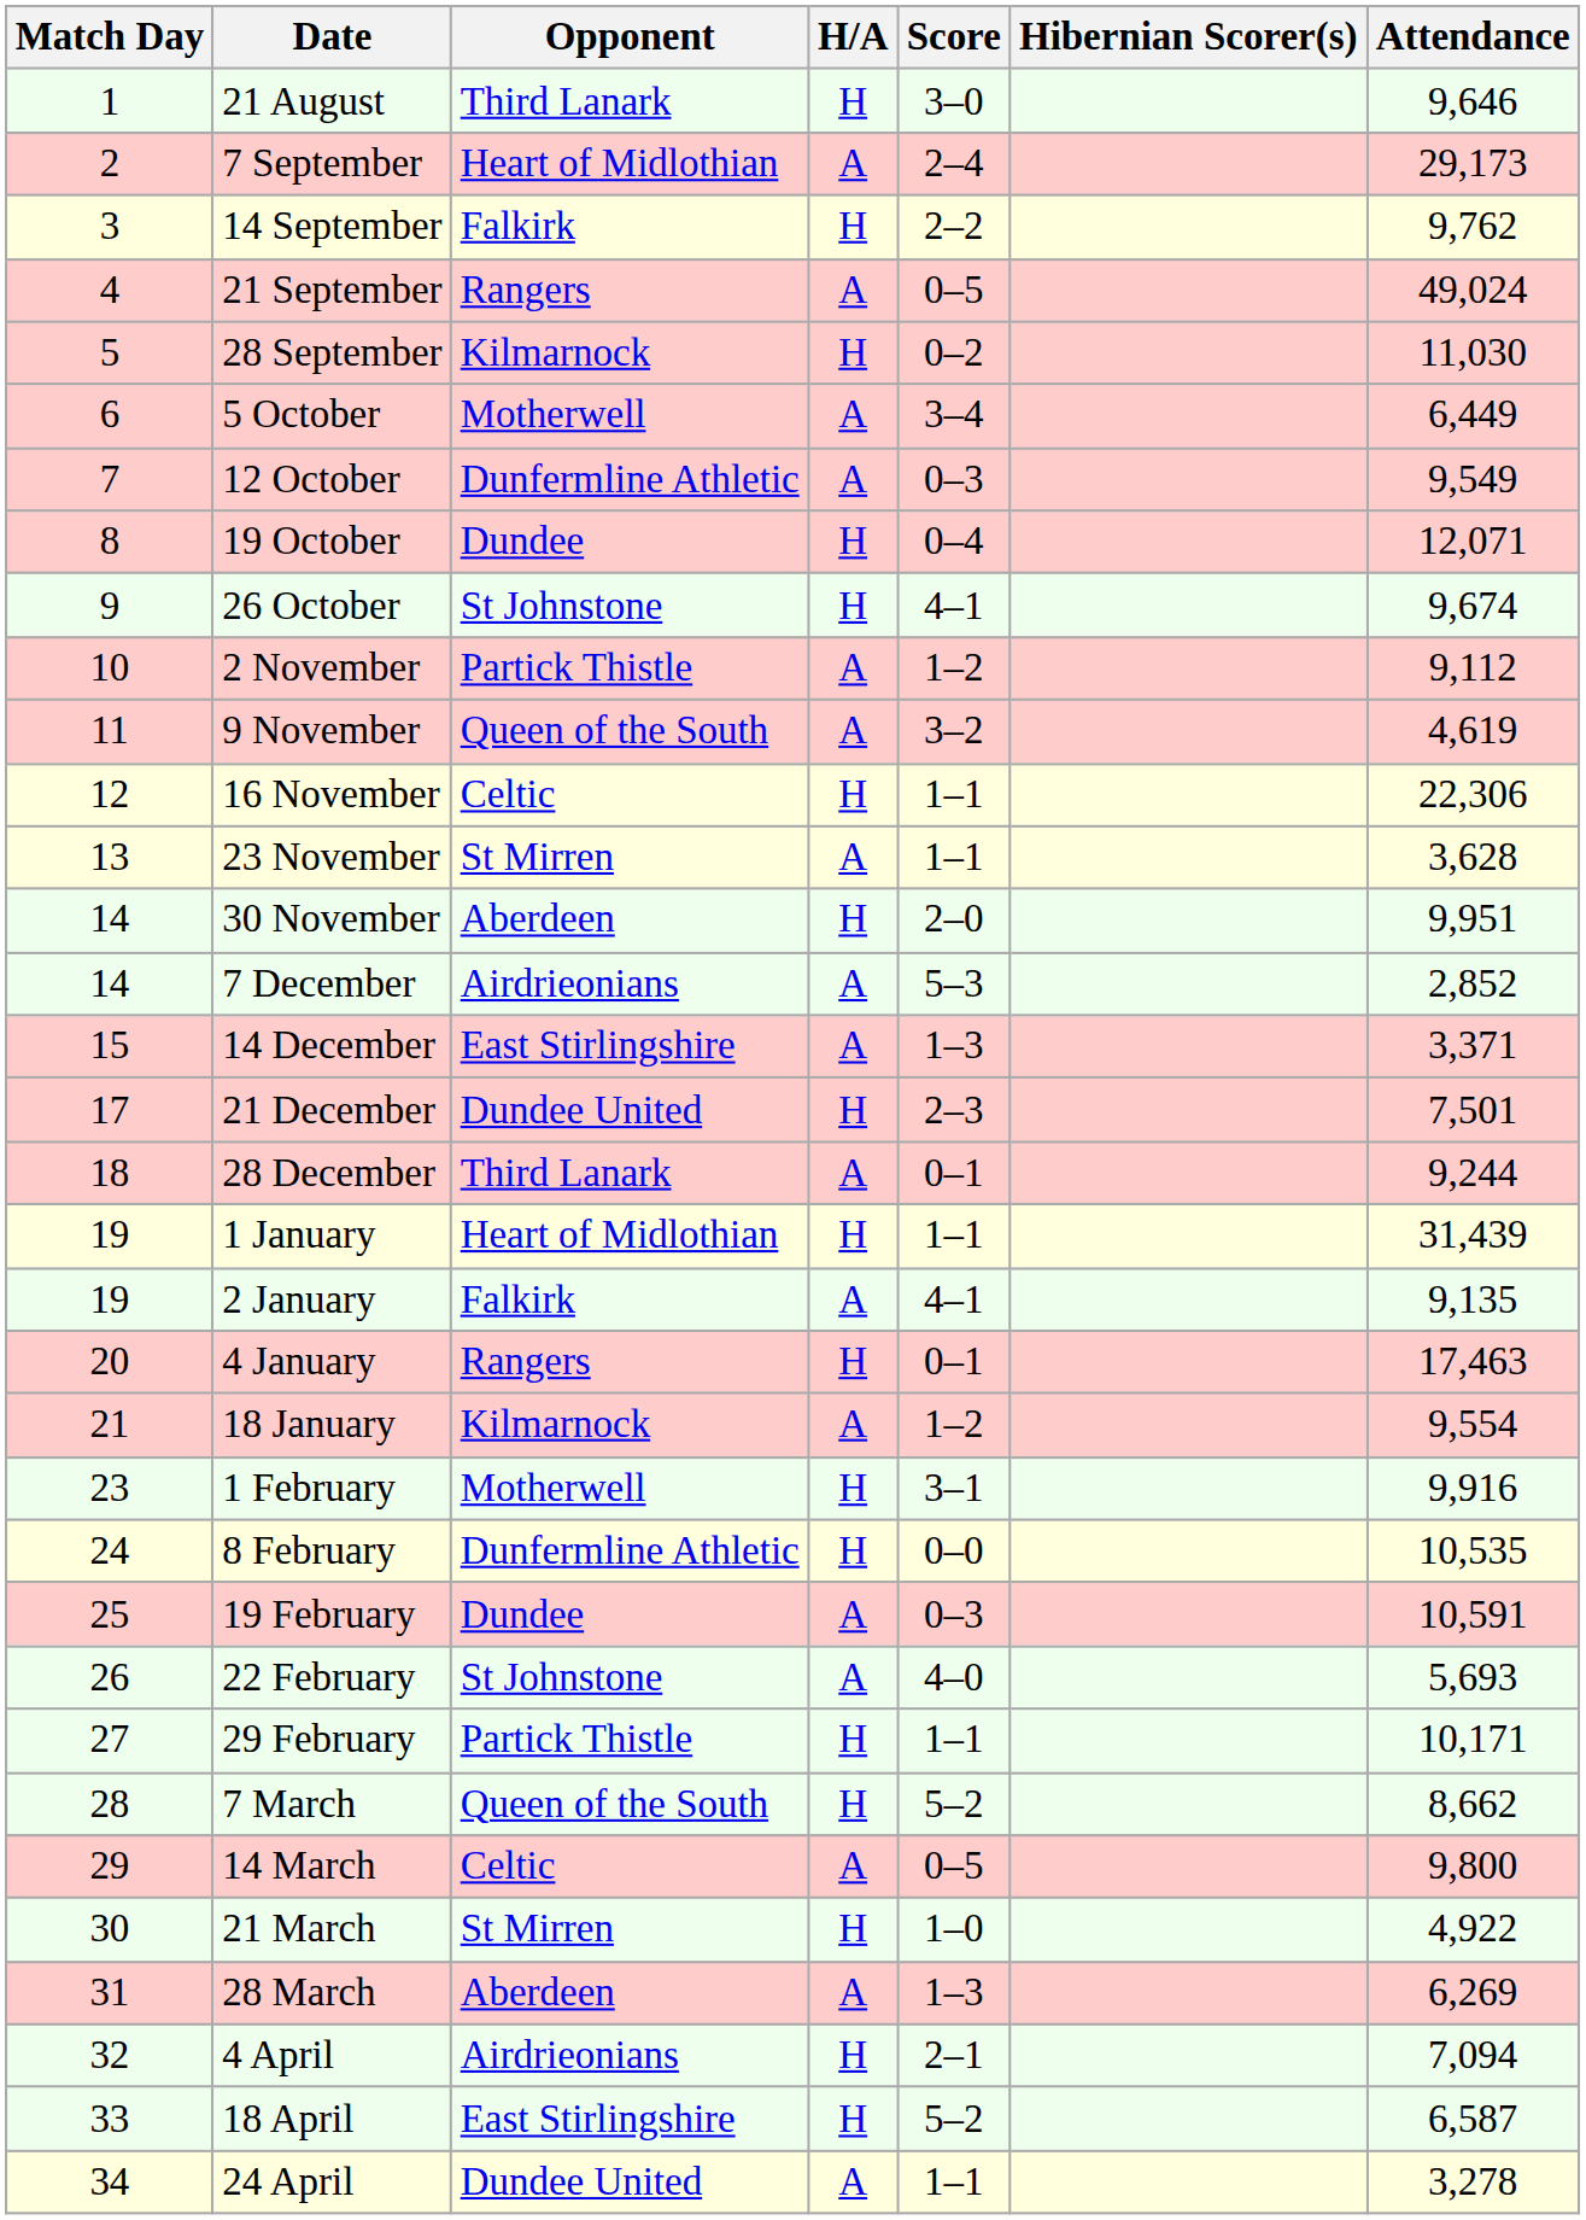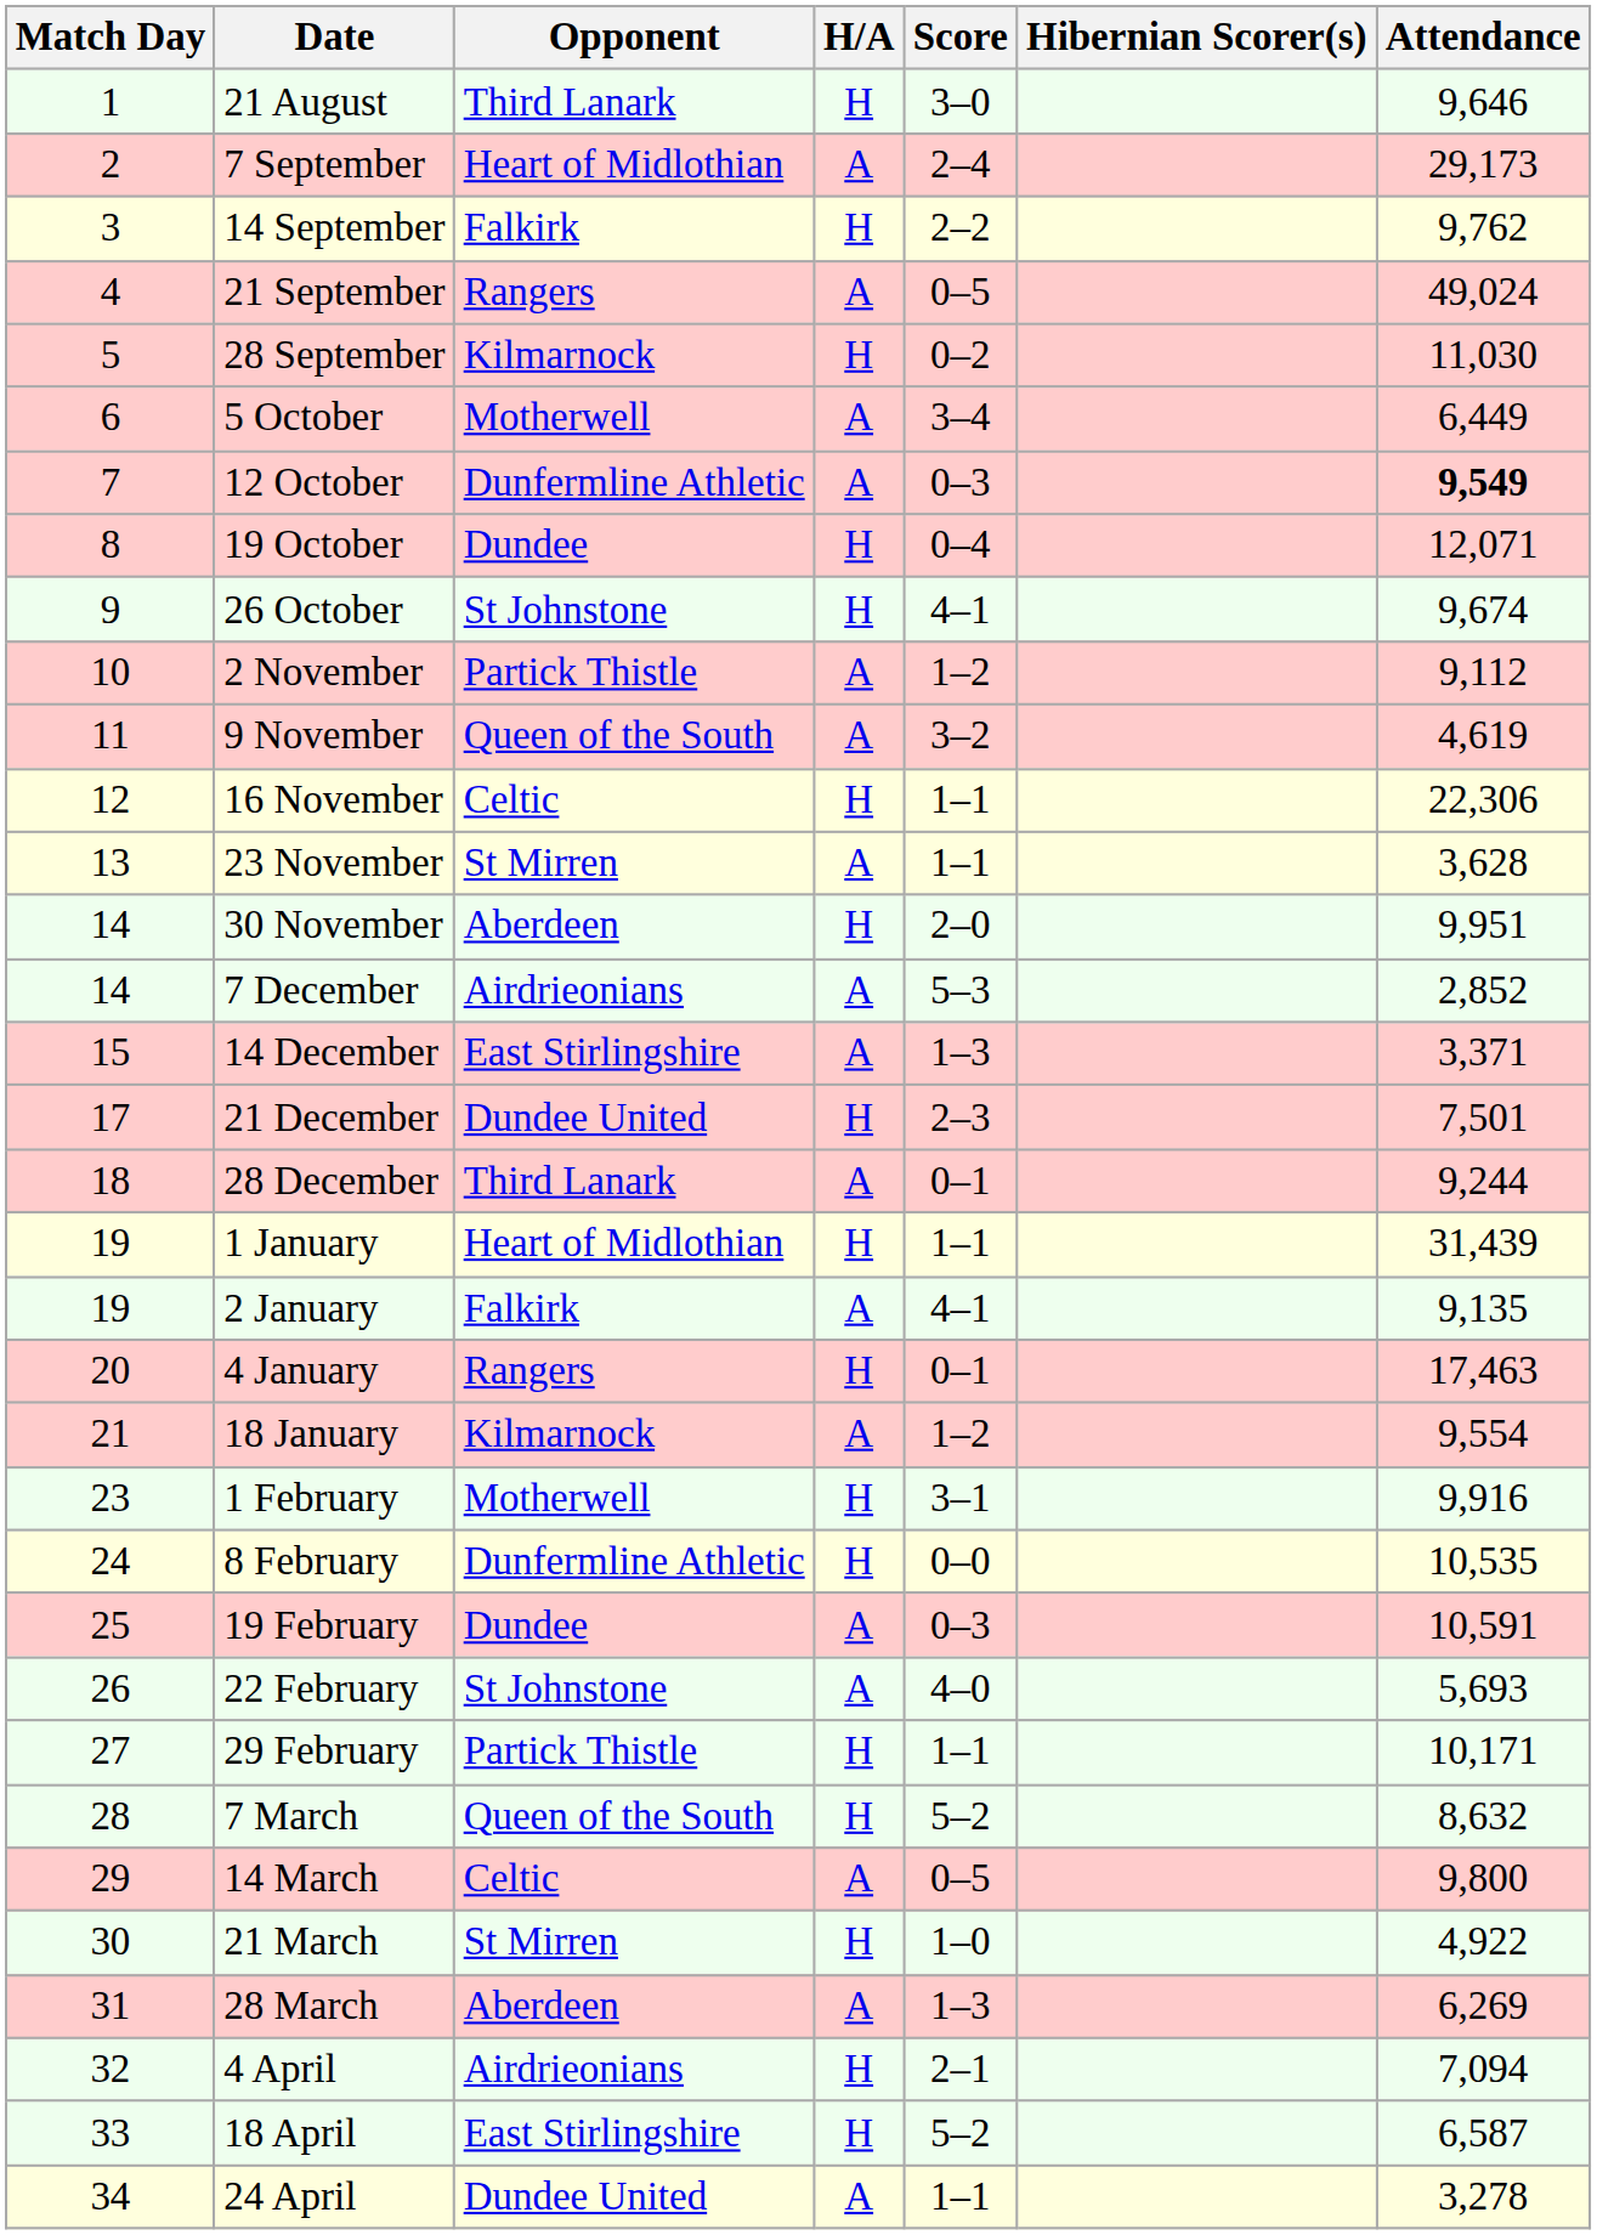 <table class="wikitable" style="text-align:center">
 <tr>
 <th>Match Day</th>
 <th>Date</th>
 <th>Opponent</th>
 <th>H/A</th>
 <th>Score</th>
 <th>Hibernian Scorer(s)</th>
 <th>Attendance</th>
 </tr>
 <tr bgcolor=#EEFFEE>
 <td>1</td>
 <td align=left>21 August</td>
 <td align=left><a href='#'>Third Lanark</a></td>
 <td><a href='#'>H</a></td>
 <td>3–0</td>
 <td align=left></td>
 <td>9,646</td>
 </tr>
 <tr bgcolor=#FFCCCC>
 <td>2</td>
 <td align=left>7 September</td>
 <td align=left><a href='#'>Heart of Midlothian</a></td>
 <td><a href='#'>A</a></td>
 <td>2–4</td>
 <td align=left></td>
 <td>29,173</td>
 </tr>
 <tr bgcolor=#FFFFDD>
 <td>3</td>
 <td align=left>14 September</td>
 <td align=left><a href='#'>Falkirk</a></td>
 <td><a href='#'>H</a></td>
 <td>2–2</td>
 <td align=left></td>
 <td>9,762</td>
 </tr>
 <tr bgcolor=#FFCCCC>
 <td>4</td>
 <td align=left>21 September</td>
 <td align=left><a href='#'>Rangers</a></td>
 <td><a href='#'>A</a></td>
 <td>0–5</td>
 <td align=left></td>
 <td>49,024</td>
 </tr>
 <tr bgcolor=#FFCCCC>
 <td>5</td>
 <td align=left>28 September</td>
 <td align=left><a href='#'>Kilmarnock</a></td>
 <td><a href='#'>H</a></td>
 <td>0–2</td>
 <td align=left></td>
 <td>11,030</td>
 </tr>
 <tr bgcolor=#FFCCCC>
 <td>6</td>
 <td align=left>5 October</td>
 <td align=left><a href='#'>Motherwell</a></td>
 <td><a href='#'>A</a></td>
 <td>3–4</td>
 <td align=left></td>
 <td>6,449</td>
 </tr>
 <tr bgcolor=#FFCCCC>
 <td>7</td>
 <td align=left>12 October</td>
 <td align=left><a href='#'>Dunfermline Athletic</a></td>
 <td><a href='#'>A</a></td>
 <td>0–3</td>
 <td align=left></td>
-<td>9,549</td>
+<td><strong>9,549</strong></td>
 </tr>
 <tr bgcolor=#FFCCCC>
 <td>8</td>
 <td align=left>19 October</td>
 <td align=left><a href='#'>Dundee</a></td>
 <td><a href='#'>H</a></td>
 <td>0–4</td>
 <td align=left></td>
 <td>12,071</td>
 </tr>
 <tr bgcolor=#EEFFEE>
 <td>9</td>
 <td align=left>26 October</td>
 <td align=left><a href='#'>St Johnstone</a></td>
 <td><a href='#'>H</a></td>
 <td>4–1</td>
 <td align=left></td>
 <td>9,674</td>
 </tr>
 <tr bgcolor=#FFCCCC>
 <td>10</td>
 <td align=left>2 November</td>
 <td align=left><a href='#'>Partick Thistle</a></td>
 <td><a href='#'>A</a></td>
 <td>1–2</td>
 <td align=left></td>
 <td>9,112</td>
 </tr>
 <tr bgcolor=#FFCCCC>
 <td>11</td>
 <td align=left>9 November</td>
 <td align=left><a href='#'>Queen of the South</a></td>
 <td><a href='#'>A</a></td>
 <td>3–2</td>
 <td align=left></td>
 <td>4,619</td>
 </tr>
 <tr bgcolor=#FFFFDD>
 <td>12</td>
 <td align=left>16 November</td>
 <td align=left><a href='#'>Celtic</a></td>
 <td><a href='#'>H</a></td>
 <td>1–1</td>
 <td align=left></td>
 <td>22,306</td>
 </tr>
 <tr bgcolor=#FFFFDD>
 <td>13</td>
 <td align=left>23 November</td>
 <td align=left><a href='#'>St Mirren</a></td>
 <td><a href='#'>A</a></td>
 <td>1–1</td>
 <td align=left></td>
 <td>3,628</td>
 </tr>
 <tr bgcolor=#EEFFEE>
 <td>14</td>
 <td align=left>30 November</td>
 <td align=left><a href='#'>Aberdeen</a></td>
 <td><a href='#'>H</a></td>
 <td>2–0</td>
 <td align=left></td>
 <td>9,951</td>
 </tr>
 <tr bgcolor=#EEFFEE>
 <td>14</td>
 <td align=left>7 December</td>
 <td align=left><a href='#'>Airdrieonians</a></td>
 <td><a href='#'>A</a></td>
 <td>5–3</td>
 <td align=left></td>
 <td>2,852</td>
 </tr>
 <tr bgcolor=#FFCCCC>
 <td>15</td>
 <td align=left>14 December</td>
 <td align=left><a href='#'>East Stirlingshire</a></td>
 <td><a href='#'>A</a></td>
 <td>1–3</td>
 <td align=left></td>
 <td>3,371</td>
 </tr>
 <tr bgcolor=#FFCCCC>
 <td>17</td>
 <td align=left>21 December</td>
 <td align=left><a href='#'>Dundee United</a></td>
 <td><a href='#'>H</a></td>
 <td>2–3</td>
 <td align=left></td>
 <td>7,501</td>
 </tr>
 <tr bgcolor=#FFCCCC>
 <td>18</td>
 <td align=left>28 December</td>
 <td align=left><a href='#'>Third Lanark</a></td>
 <td><a href='#'>A</a></td>
 <td>0–1</td>
 <td align=left></td>
 <td>9,244</td>
 </tr>
 <tr bgcolor=#FFFFDD>
 <td>19</td>
 <td align=left>1 January</td>
 <td align=left><a href='#'>Heart of Midlothian</a></td>
 <td><a href='#'>H</a></td>
 <td>1–1</td>
 <td align=left></td>
 <td>31,439</td>
 </tr>
 <tr bgcolor=#EEFFEE>
 <td>19</td>
 <td align=left>2 January</td>
 <td align=left><a href='#'>Falkirk</a></td>
 <td><a href='#'>A</a></td>
 <td>4–1</td>
 <td align=left></td>
 <td>9,135</td>
 </tr>
 <tr bgcolor=#FFCCCC>
 <td>20</td>
 <td align=left>4 January</td>
 <td align=left><a href='#'>Rangers</a></td>
 <td><a href='#'>H</a></td>
 <td>0–1</td>
 <td align=left></td>
 <td>17,463</td>
 </tr>
 <tr bgcolor=#FFCCCC>
 <td>21</td>
 <td align=left>18 January</td>
 <td align=left><a href='#'>Kilmarnock</a></td>
 <td><a href='#'>A</a></td>
 <td>1–2</td>
 <td align=left></td>
 <td>9,554</td>
 </tr>
 <tr bgcolor=#EEFFEE>
 <td>23</td>
 <td align=left>1 February</td>
 <td align=left><a href='#'>Motherwell</a></td>
 <td><a href='#'>H</a></td>
 <td>3–1</td>
 <td align=left></td>
 <td>9,916</td>
 </tr>
 <tr bgcolor=#FFFFDD>
 <td>24</td>
 <td align=left>8 February</td>
 <td align=left><a href='#'>Dunfermline Athletic</a></td>
 <td><a href='#'>H</a></td>
 <td>0–0</td>
 <td align=left></td>
 <td>10,535</td>
 </tr>
 <tr bgcolor=#FFCCCC>
 <td>25</td>
 <td align=left>19 February</td>
 <td align=left><a href='#'>Dundee</a></td>
 <td><a href='#'>A</a></td>
 <td>0–3</td>
 <td align=left></td>
 <td>10,591</td>
 </tr>
 <tr bgcolor=#EEFFEE>
 <td>26</td>
 <td align=left>22 February</td>
 <td align=left><a href='#'>St Johnstone</a></td>
 <td><a href='#'>A</a></td>
 <td>4–0</td>
 <td align=left></td>
 <td>5,693</td>
 </tr>
 <tr bgcolor=#EEFFEE>
 <td>27</td>
 <td align=left>29 February</td>
 <td align=left><a href='#'>Partick Thistle</a></td>
 <td><a href='#'>H</a></td>
 <td>1–1</td>
 <td align=left></td>
 <td>10,171</td>
 </tr>
 <tr bgcolor=#EEFFEE>
 <td>28</td>
 <td align=left>7 March</td>
 <td align=left><a href='#'>Queen of the South</a></td>
 <td><a href='#'>H</a></td>
 <td>5–2</td>
 <td align=left></td>
-<td>8,662</td>
+<td>8,632</td>
 </tr>
 <tr bgcolor=#FFCCCC>
 <td>29</td>
 <td align=left>14 March</td>
 <td align=left><a href='#'>Celtic</a></td>
 <td><a href='#'>A</a></td>
 <td>0–5</td>
 <td align=left></td>
 <td>9,800</td>
 </tr>
 <tr bgcolor=#EEFFEE>
 <td>30</td>
 <td align=left>21 March</td>
 <td align=left><a href='#'>St Mirren</a></td>
 <td><a href='#'>H</a></td>
 <td>1–0</td>
 <td align=left></td>
 <td>4,922</td>
 </tr>
 <tr bgcolor=#FFCCCC>
 <td>31</td>
 <td align=left>28 March</td>
 <td align=left><a href='#'>Aberdeen</a></td>
 <td><a href='#'>A</a></td>
 <td>1–3</td>
 <td align=left></td>
 <td>6,269</td>
 </tr>
 <tr bgcolor=#EEFFEE>
 <td>32</td>
 <td align=left>4 April</td>
 <td align=left><a href='#'>Airdrieonians</a></td>
 <td><a href='#'>H</a></td>
 <td>2–1</td>
 <td align=left></td>
 <td>7,094</td>
 </tr>
 <tr bgcolor=#EEFFEE>
 <td>33</td>
 <td align=left>18 April</td>
 <td align=left><a href='#'>East Stirlingshire</a></td>
 <td><a href='#'>H</a></td>
 <td>5–2</td>
 <td align=left></td>
 <td>6,587</td>
 </tr>
 <tr bgcolor=#FFFFDD>
 <td>34</td>
 <td align=left>24 April</td>
 <td align=left><a href='#'>Dundee United</a></td>
 <td><a href='#'>A</a></td>
 <td>1–1</td>
 <td align=left></td>
 <td>3,278</td>
 </tr>
 </table>
